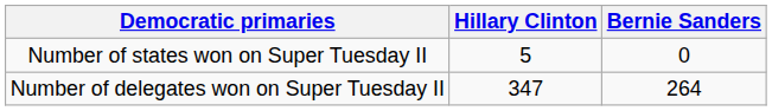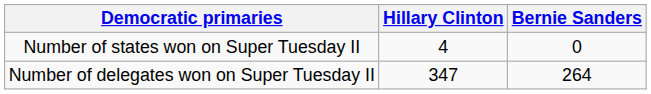 <table class="wikitable" style="text-align:center;">
 <tr>
 <th><a href='#'>Democratic primaries</a></th>
 <th><a href='#'>Hillary Clinton</a></th>
 <th><a href='#'>Bernie Sanders</a></th>
 </tr>
 <tr>
 <td>Number of states won on Super Tuesday II</td>
-<td>5</td>
+<td>4</td>
 <td>0</td>
 </tr>
 <tr>
 <td>Number of delegates won on Super Tuesday II</td>
 <td>347</td>
 <td>264</td>
 </tr>
 </table>
